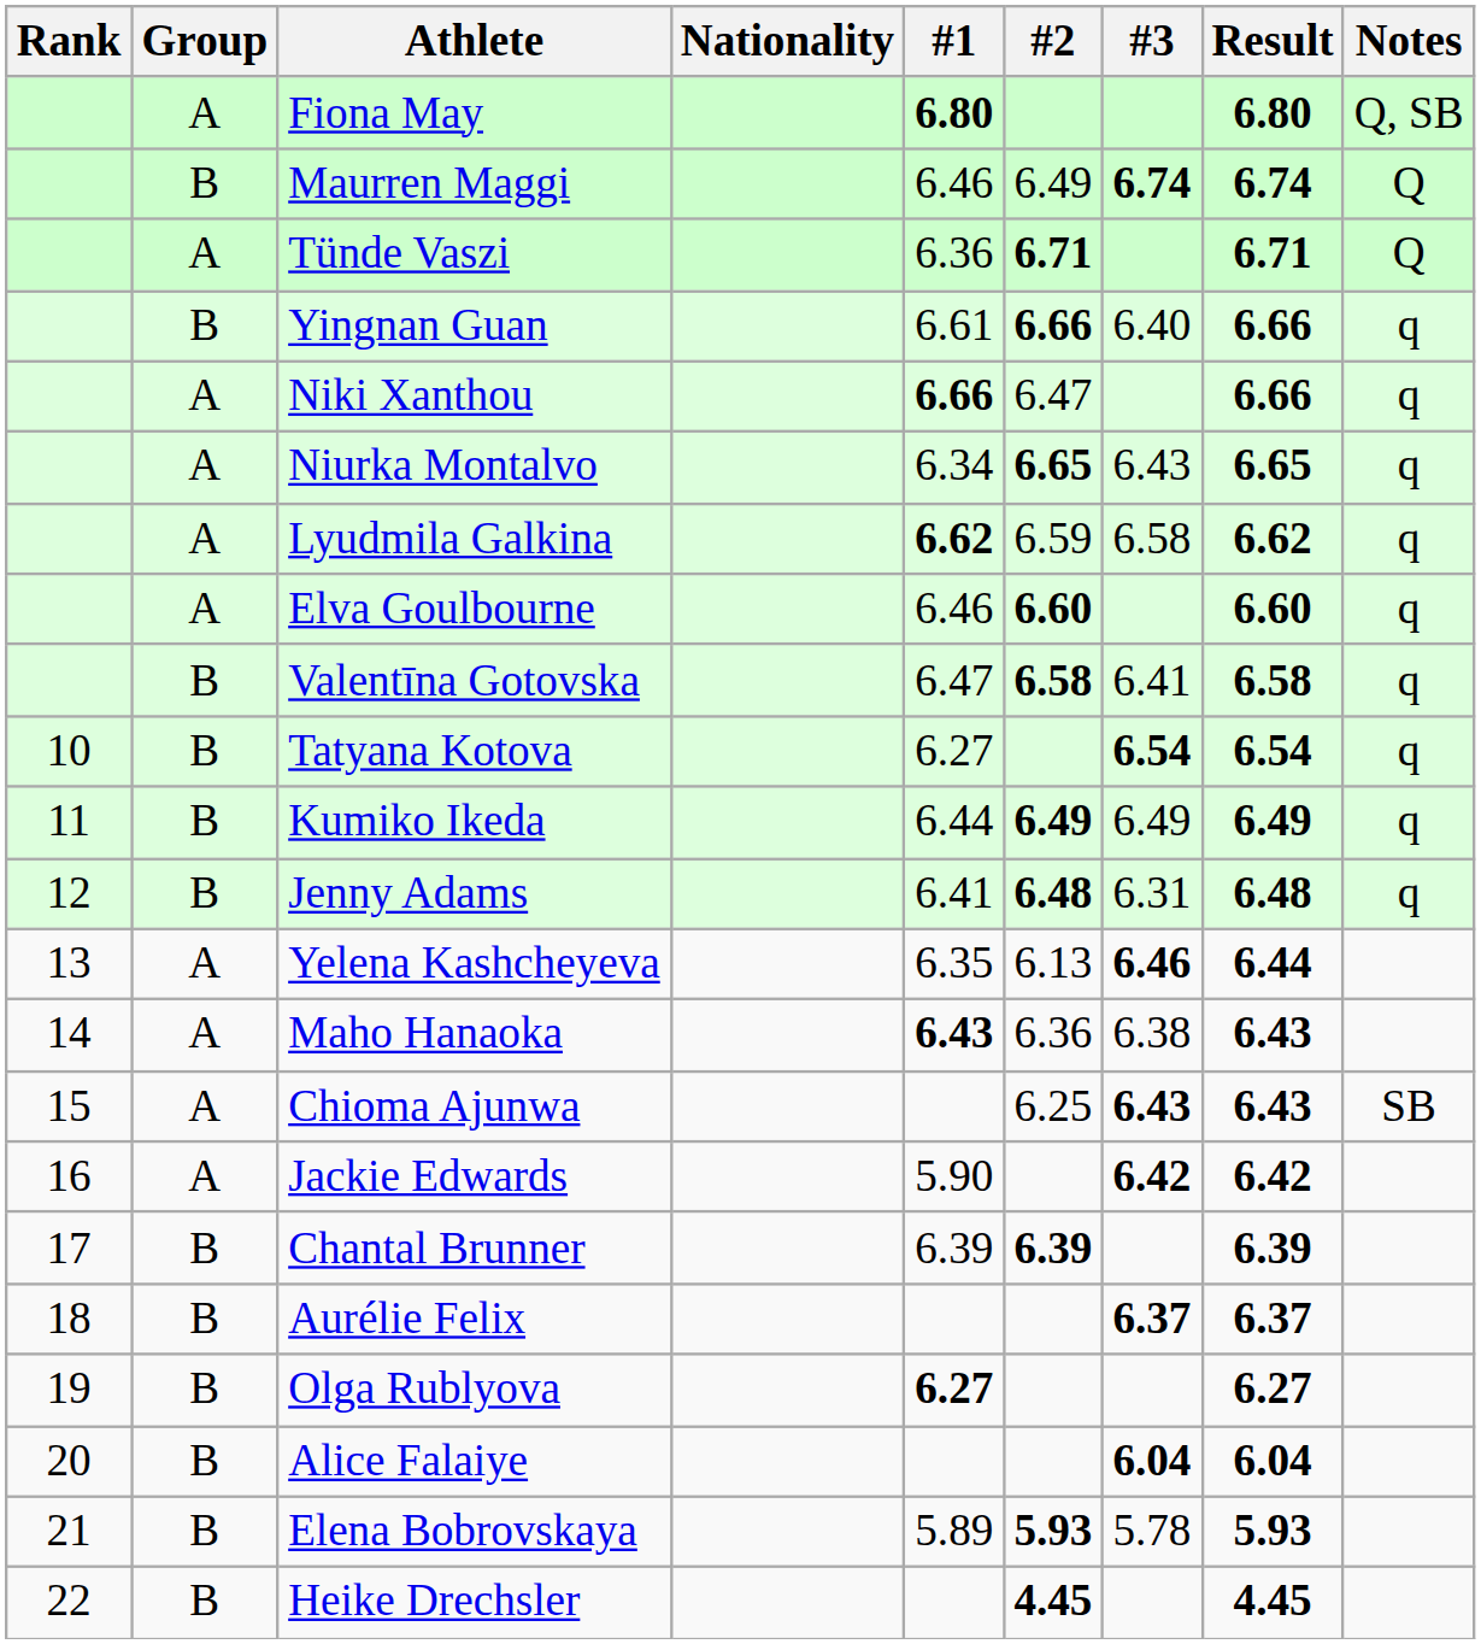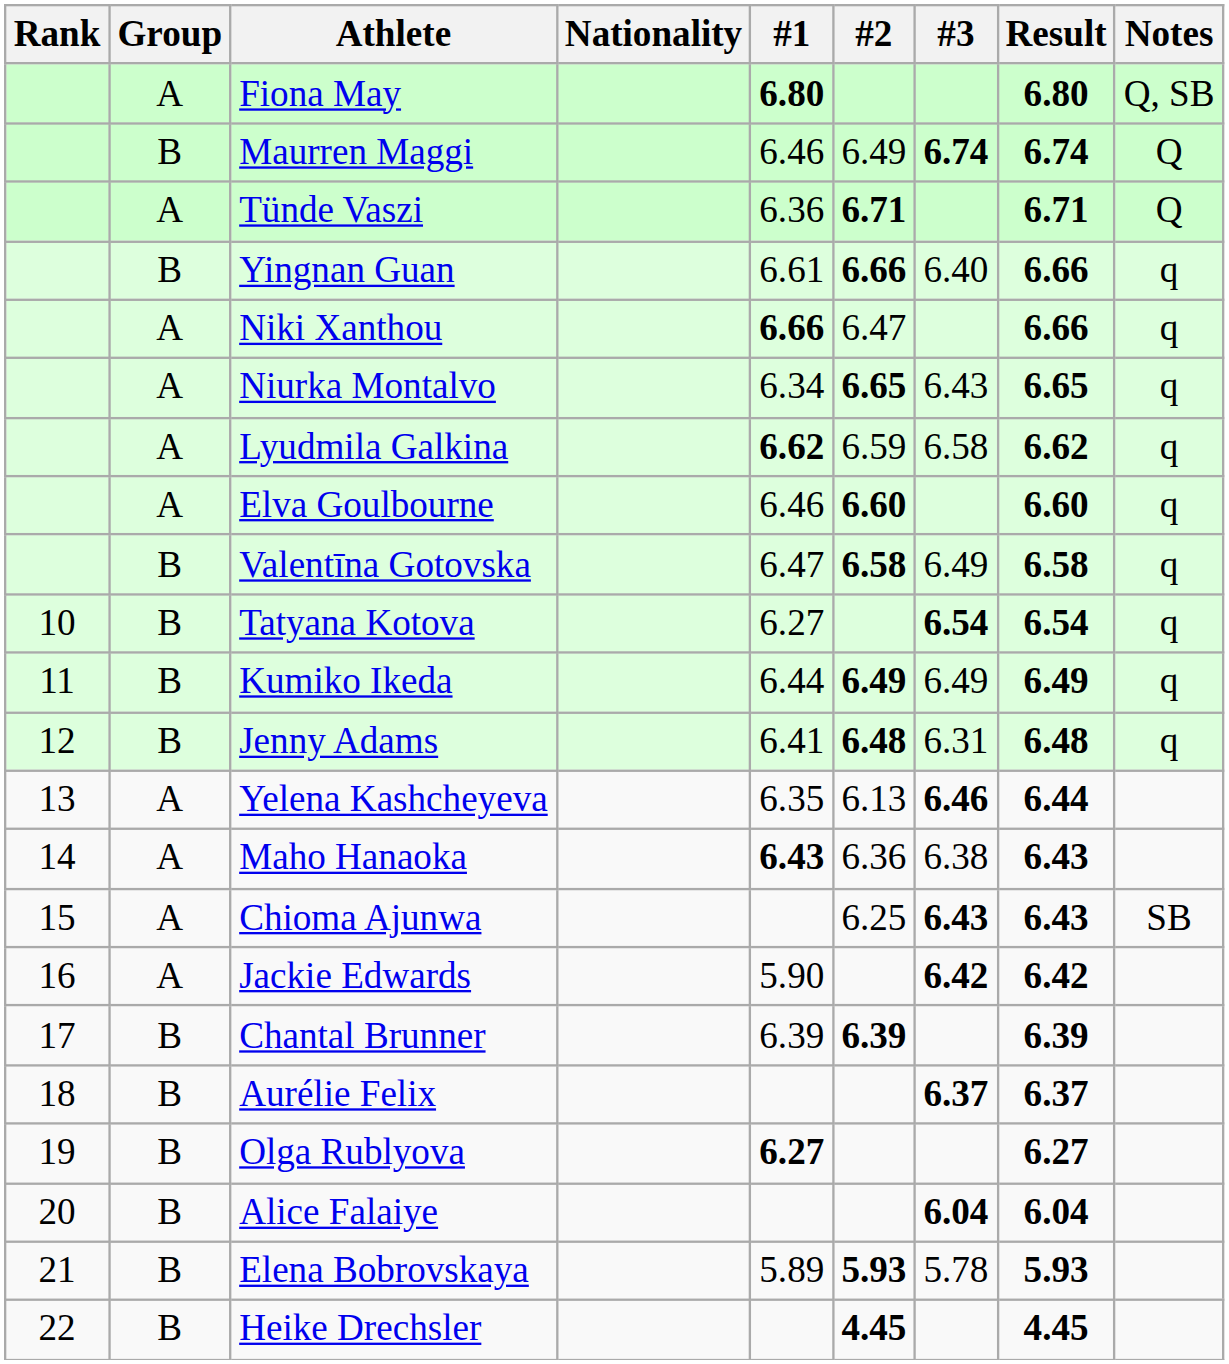 <table class="wikitable sortable" style="text-align:center">
 <tr>
 <th>Rank</th>
 <th>Group</th>
 <th>Athlete</th>
 <th>Nationality</th>
 <th>#1</th>
 <th>#2</th>
 <th>#3</th>
 <th>Result</th>
 <th>Notes</th>
 </tr>
 <tr bgcolor=ccffcc>
 <td></td>
 <td>A</td>
 <td align=left><a href='#'>Fiona May</a></td>
 <td align=left></td>
 <td><strong>6.80</strong></td>
 <td></td>
 <td></td>
 <td><strong>6.80</strong></td>
 <td>Q, SB</td>
 </tr>
 <tr bgcolor=ccffcc>
 <td></td>
 <td>B</td>
 <td align=left><a href='#'>Maurren Maggi</a></td>
 <td align=left></td>
 <td>6.46</td>
 <td>6.49</td>
 <td><strong>6.74</strong></td>
 <td><strong>6.74</strong></td>
 <td>Q</td>
 </tr>
 <tr bgcolor=ccffcc>
 <td></td>
 <td>A</td>
 <td align=left><a href='#'>Tünde Vaszi</a></td>
 <td align=left></td>
 <td>6.36</td>
 <td><strong>6.71</strong></td>
 <td></td>
 <td><strong>6.71</strong></td>
 <td>Q</td>
 </tr>
 <tr bgcolor=ddffdd>
 <td></td>
 <td>B</td>
 <td align=left><a href='#'>Yingnan Guan</a></td>
 <td align=left></td>
 <td>6.61</td>
 <td><strong>6.66</strong></td>
 <td>6.40</td>
 <td><strong>6.66</strong></td>
 <td>q</td>
 </tr>
 <tr bgcolor=ddffdd>
 <td></td>
 <td>A</td>
 <td align=left><a href='#'>Niki Xanthou</a></td>
 <td align=left></td>
 <td><strong>6.66</strong></td>
 <td>6.47</td>
 <td></td>
 <td><strong>6.66</strong></td>
 <td>q</td>
 </tr>
 <tr bgcolor=ddffdd>
 <td></td>
 <td>A</td>
 <td align=left><a href='#'>Niurka Montalvo</a></td>
 <td align=left></td>
 <td>6.34</td>
 <td><strong>6.65</strong></td>
 <td>6.43</td>
 <td><strong>6.65</strong></td>
 <td>q</td>
 </tr>
 <tr bgcolor=ddffdd>
 <td></td>
 <td>A</td>
 <td align=left><a href='#'>Lyudmila Galkina</a></td>
 <td align=left></td>
 <td><strong>6.62</strong></td>
 <td>6.59</td>
 <td>6.58</td>
 <td><strong>6.62</strong></td>
 <td>q</td>
 </tr>
 <tr bgcolor=ddffdd>
 <td></td>
 <td>A</td>
 <td align=left><a href='#'>Elva Goulbourne</a></td>
 <td align=left></td>
 <td>6.46</td>
 <td><strong>6.60</strong></td>
 <td></td>
 <td><strong>6.60</strong></td>
 <td>q</td>
 </tr>
 <tr bgcolor=ddffdd>
 <td></td>
 <td>B</td>
 <td align=left><a href='#'>Valentīna Gotovska</a></td>
 <td align=left></td>
 <td>6.47</td>
 <td><strong>6.58</strong></td>
-<td>6.41</td>
+<td>6.49</td>
 <td><strong>6.58</strong></td>
 <td>q</td>
 </tr>
 <tr bgcolor=ddffdd>
 <td>10</td>
 <td>B</td>
 <td align=left><a href='#'>Tatyana Kotova</a></td>
 <td align=left></td>
 <td>6.27</td>
 <td></td>
 <td><strong>6.54</strong></td>
 <td><strong>6.54</strong></td>
 <td>q</td>
 </tr>
 <tr bgcolor=ddffdd>
 <td>11</td>
 <td>B</td>
 <td align=left><a href='#'>Kumiko Ikeda</a></td>
 <td align=left></td>
 <td>6.44</td>
 <td><strong>6.49</strong></td>
 <td>6.49</td>
 <td><strong>6.49</strong></td>
 <td>q</td>
 </tr>
 <tr bgcolor=ddffdd>
 <td>12</td>
 <td>B</td>
 <td align=left><a href='#'>Jenny Adams</a></td>
 <td align=left></td>
 <td>6.41</td>
 <td><strong>6.48</strong></td>
 <td>6.31</td>
 <td><strong>6.48</strong></td>
 <td>q</td>
 </tr>
 <tr>
 <td>13</td>
 <td>A</td>
 <td align=left><a href='#'>Yelena Kashcheyeva</a></td>
 <td align=left></td>
 <td>6.35</td>
 <td>6.13</td>
 <td><strong>6.46</strong></td>
 <td><strong>6.44</strong></td>
 <td></td>
 </tr>
 <tr>
 <td>14</td>
 <td>A</td>
 <td align=left><a href='#'>Maho Hanaoka</a></td>
 <td align=left></td>
 <td><strong>6.43</strong></td>
 <td>6.36</td>
 <td>6.38</td>
 <td><strong>6.43</strong></td>
 <td></td>
 </tr>
 <tr>
 <td>15</td>
 <td>A</td>
 <td align=left><a href='#'>Chioma Ajunwa</a></td>
 <td align=left></td>
 <td></td>
 <td>6.25</td>
 <td><strong>6.43</strong></td>
 <td><strong>6.43</strong></td>
 <td>SB</td>
 </tr>
 <tr>
 <td>16</td>
 <td>A</td>
 <td align=left><a href='#'>Jackie Edwards</a></td>
 <td align=left></td>
 <td>5.90</td>
 <td></td>
 <td><strong>6.42</strong></td>
 <td><strong>6.42</strong></td>
 <td></td>
 </tr>
 <tr>
 <td>17</td>
 <td>B</td>
 <td align=left><a href='#'>Chantal Brunner</a></td>
 <td align=left></td>
 <td>6.39</td>
 <td><strong>6.39</strong></td>
 <td></td>
 <td><strong>6.39</strong></td>
 <td></td>
 </tr>
 <tr>
 <td>18</td>
 <td>B</td>
 <td align=left><a href='#'>Aurélie Felix</a></td>
 <td align=left></td>
 <td></td>
 <td></td>
 <td><strong>6.37</strong></td>
 <td><strong>6.37</strong></td>
 <td></td>
 </tr>
 <tr>
 <td>19</td>
 <td>B</td>
 <td align=left><a href='#'>Olga Rublyova</a></td>
 <td align=left></td>
 <td><strong>6.27</strong></td>
 <td></td>
 <td></td>
 <td><strong>6.27</strong></td>
 <td></td>
 </tr>
 <tr>
 <td>20</td>
 <td>B</td>
 <td align=left><a href='#'>Alice Falaiye</a></td>
 <td align=left></td>
 <td></td>
 <td></td>
 <td><strong>6.04</strong></td>
 <td><strong>6.04</strong></td>
 <td></td>
 </tr>
 <tr>
 <td>21</td>
 <td>B</td>
 <td align=left><a href='#'>Elena Bobrovskaya</a></td>
 <td align=left></td>
 <td>5.89</td>
 <td><strong>5.93</strong></td>
 <td>5.78</td>
 <td><strong>5.93</strong></td>
 </tr>
 <tr>
 <td>22</td>
 <td>B</td>
 <td align=left><a href='#'>Heike Drechsler</a></td>
 <td align=left></td>
 <td></td>
 <td><strong>4.45</strong></td>
 <td></td>
 <td><strong>4.45</strong></td>
 <td></td>
 </tr>
 </table>
